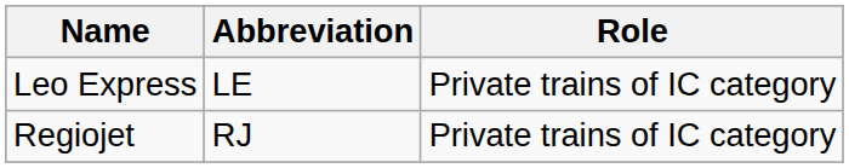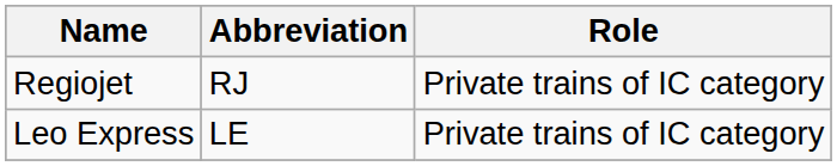 <table class="wikitable">
 <tr>
 <th>Name</th>
 <th>Abbreviation</th>
 <th>Role</th>
 </tr>
 <tr>
+<td>Regiojet</td>
+<td>RJ</td>
+<td>Private trains of IC category</td>
+</tr>
+<tr>
 <td>Leo Express</td>
 <td>LE</td>
 <td>Private trains of IC category</td>
 </tr>
-<tr>
-<td>Regiojet</td>
-<td>RJ</td>
-<td>Private trains of IC category</td>
-</tr>
 </table>
